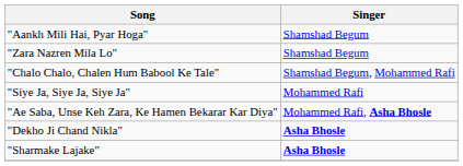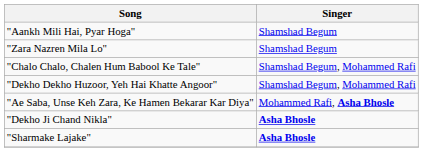 <table class="wikitable" style="font-size:95%;">
 <tr>
 <th>Song</th>
 <th>Singer</th>
 </tr>
 <tr>
 <td>"Aankh Mili Hai, Pyar Hoga"</td>
 <td><a href='#'>Shamshad Begum</a></td>
 </tr>
 <tr>
 <td>"Zara Nazren Mila Lo"</td>
 <td><a href='#'>Shamshad Begum</a></td>
 </tr>
 <tr>
 <td>"Chalo Chalo, Chalen Hum Babool Ke Tale"</td>
 <td><a href='#'>Shamshad Begum</a>, <a href='#'>Mohammed Rafi</a></td>
 </tr>
 <tr>
-<td>"Siye Ja, Siye Ja, Siye Ja"</td>
-<td><a href='#'>Mohammed Rafi</a></td>
+<td>"Dekho Dekho Huzoor, Yeh Hai Khatte Angoor"</td>
+<td><a href='#'>Shamshad Begum</a>, <a href='#'>Mohammed Rafi</a></td>
 </tr>
 <tr>
 <td>"Ae Saba, Unse Keh Zara, Ke Hamen Bekarar Kar Diya"</td>
 <td><a href='#'>Mohammed Rafi</a>, <strong><a href='#'>Asha Bhosle</a></strong></td>
 </tr>
 <tr>
 <td>"Dekho Ji Chand Nikla"</td>
 <td><strong><a href='#'>Asha Bhosle</a></strong></td>
 </tr>
 <tr>
 <td>"Sharmake Lajake"</td>
 <td><strong><a href='#'>Asha Bhosle</a></strong></td>
 </tr>
 <tr>
 </tr>
 </table>
